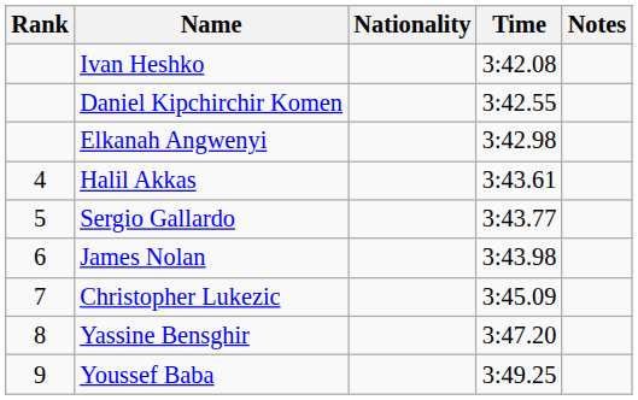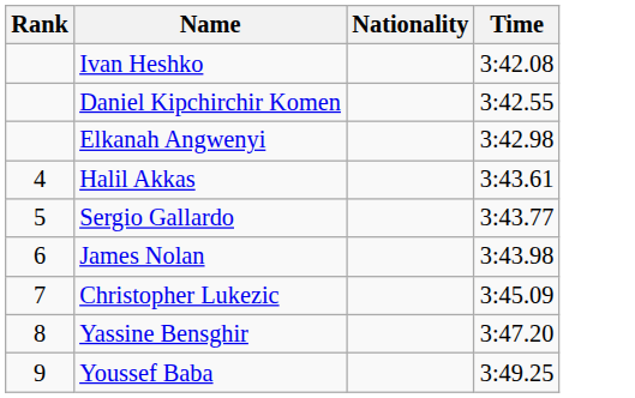 <table class="wikitable sortable" style="text-align:center">
 <tr>
 <th>Rank</th>
 <th>Name</th>
 <th>Nationality</th>
 <th>Time</th>
-<th>Notes</th>
 </tr>
 <tr>
 <td></td>
 <td align="left"><a href='#'>Ivan Heshko</a></td>
 <td align=left></td>
 <td>3:42.08</td>
-<td></td>
 </tr>
 <tr>
 <td></td>
 <td align="left"><a href='#'>Daniel Kipchirchir Komen</a></td>
 <td align=left></td>
 <td>3:42.55</td>
-<td></td>
 </tr>
 <tr>
 <td></td>
 <td align="left"><a href='#'>Elkanah Angwenyi</a></td>
 <td align=left></td>
 <td>3:42.98</td>
-<td></td>
 </tr>
 <tr>
 <td>4</td>
 <td align="left"><a href='#'>Halil Akkas</a></td>
 <td align=left></td>
 <td>3:43.61</td>
-<td></td>
 </tr>
 <tr>
 <td>5</td>
 <td align="left"><a href='#'>Sergio Gallardo</a></td>
 <td align=left></td>
 <td>3:43.77</td>
-<td></td>
 </tr>
 <tr>
 <td>6</td>
 <td align="left"><a href='#'>James Nolan</a></td>
 <td align=left></td>
 <td>3:43.98</td>
-<td></td>
 </tr>
 <tr>
 <td>7</td>
 <td align="left"><a href='#'>Christopher Lukezic</a></td>
 <td align=left></td>
 <td>3:45.09</td>
-<td></td>
 </tr>
 <tr>
 <td>8</td>
 <td align="left"><a href='#'>Yassine Bensghir</a></td>
 <td align=left></td>
 <td>3:47.20</td>
-<td></td>
 </tr>
 <tr>
 <td>9</td>
 <td align="left"><a href='#'>Youssef Baba</a></td>
 <td align=left></td>
 <td>3:49.25</td>
-<td></td>
 </tr>
 </table>
